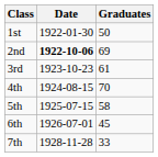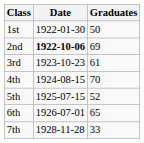 <table class = "wikitable floatright">
 <tr>
 <th>Class</th>
 <th>Date</th>
 <th>Graduates</th>
 </tr>
 <tr>
 <td>1st</td>
 <td>1922-01-30</td>
 <td>50</td>
 </tr>
 <tr>
 <td>2nd</td>
 <td><strong>1922-10-06</strong></td>
 <td>69</td>
 </tr>
 <tr>
 <td>3rd</td>
 <td>1923-10-23</td>
 <td>61</td>
 </tr>
 <tr>
 <td>4th</td>
 <td>1924-08-15</td>
 <td>70</td>
 </tr>
 <tr>
 <td>5th</td>
 <td>1925-07-15</td>
-<td>58</td>
+<td>52</td>
 </tr>
 <tr>
 <td>6th</td>
 <td>1926-07-01</td>
-<td>45</td>
+<td>65</td>
 </tr>
 <tr>
 <td>7th</td>
 <td>1928-11-28</td>
 <td>33</td>
 </tr>
 </table>
